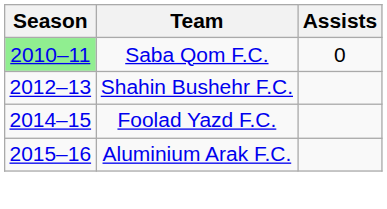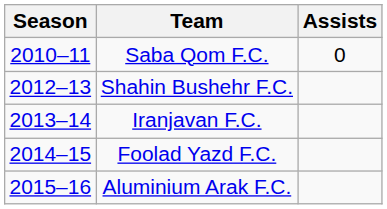 <table class="wikitable" style="text-align: center;">
 <tr>
 <th>Season</th>
 <th>Team</th>
 <th>Assists</th>
 </tr>
 <tr>
-<td style="background: lightgreen;"><a href='#'>2010–11</a></td>
+<td><a href='#'>2010–11</a></td>
 <td><a href='#'>Saba Qom F.C.</a></td>
 <td>0</td>
 </tr>
 <tr>
 <td><a href='#'>2012–13</a></td>
 <td><a href='#'>Shahin Bushehr F.C.</a></td>
+<td></td>
+</tr>
+<tr>
+<td><a href='#'>2013–14</a></td>
+<td><a href='#'>Iranjavan F.C.</a></td>
 <td></td>
 </tr>
 <tr>
 <td><a href='#'>2014–15</a></td>
 <td><a href='#'>Foolad Yazd F.C.</a></td>
 <td></td>
 </tr>
 <tr>
 <td><a href='#'>2015–16</a></td>
 <td><a href='#'>Aluminium Arak F.C.</a></td>
 <td></td>
 </tr>
 </table>
